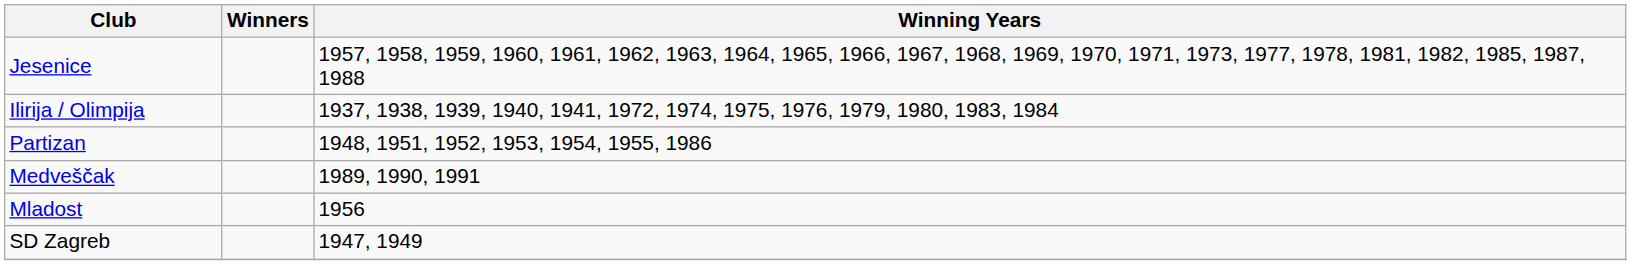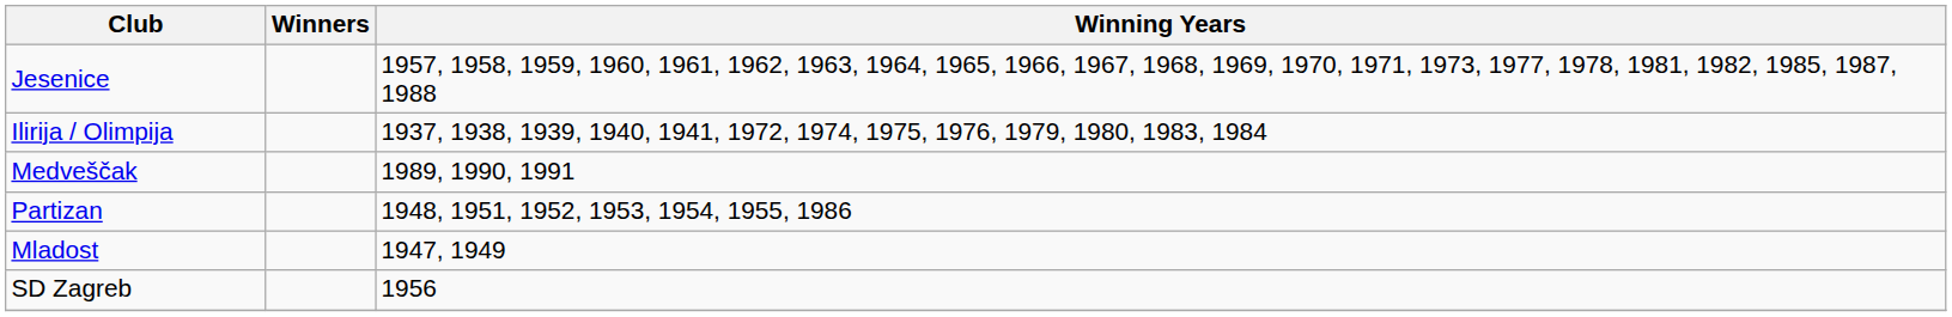 <table class="wikitable">
 <tr>
 <th style="width:10em">Club</th>
 <th>Winners</th>
 <th>Winning Years</th>
 </tr>
 <tr>
 <td><a href='#'>Jesenice</a></td>
 <td></td>
 <td>1957, 1958, 1959, 1960, 1961, 1962, 1963, 1964, 1965, 1966, 1967, 1968, 1969, 1970, 1971, 1973, 1977, 1978, 1981, 1982, 1985, 1987, 1988</td>
 </tr>
 <tr>
 <td><a href='#'>Ilirija / Olimpija</a></td>
 <td></td>
 <td>1937, 1938, 1939, 1940, 1941, 1972, 1974, 1975, 1976, 1979, 1980, 1983, 1984</td>
 </tr>
 <tr>
+<td><a href='#'>Medveščak</a></td>
+<td></td>
+<td>1989, 1990, 1991</td>
+</tr>
+<tr>
 <td><a href='#'>Partizan</a></td>
 <td></td>
 <td>1948, 1951, 1952, 1953, 1954, 1955, 1986</td>
 </tr>
 <tr>
-<td><a href='#'>Medveščak</a></td>
+<td><a href='#'>Mladost</a></td>
 <td></td>
-<td>1989, 1990, 1991</td>
+<td>1947, 1949</td>
 </tr>
 <tr>
-<td><a href='#'>Mladost</a></td>
+<td>SD Zagreb </td>
 <td></td>
 <td>1956</td>
 </tr>
 <tr>
-<td>SD Zagreb </td>
-<td></td>
-<td>1947, 1949</td>
-</tr>
-<tr>
 </tr>
 </table>
